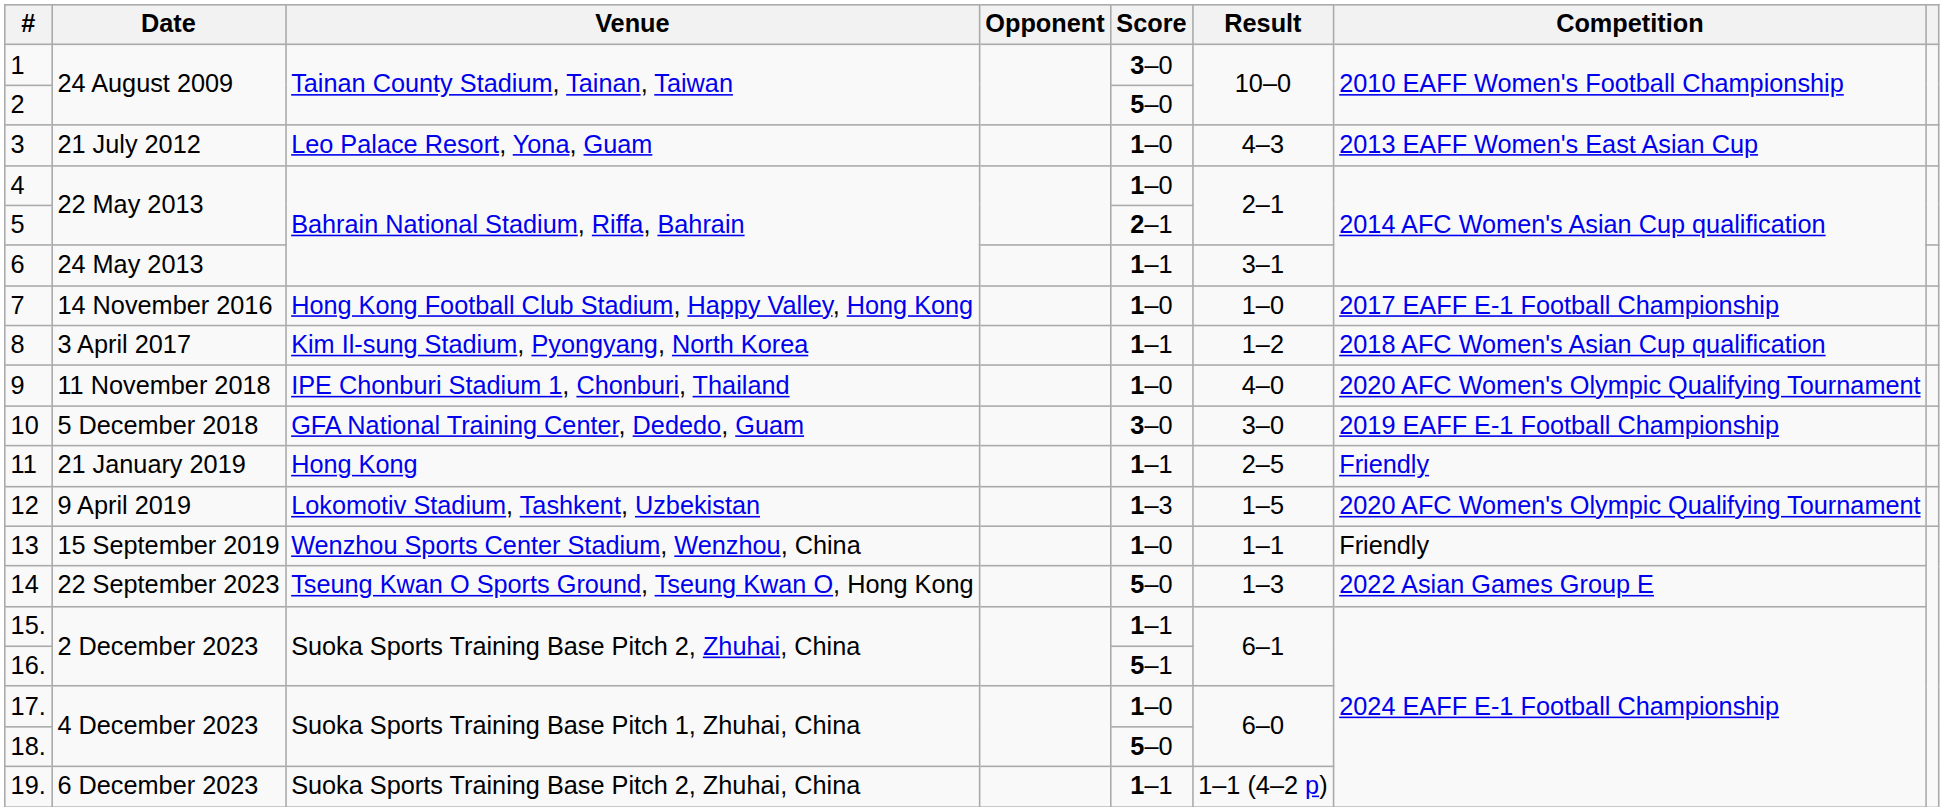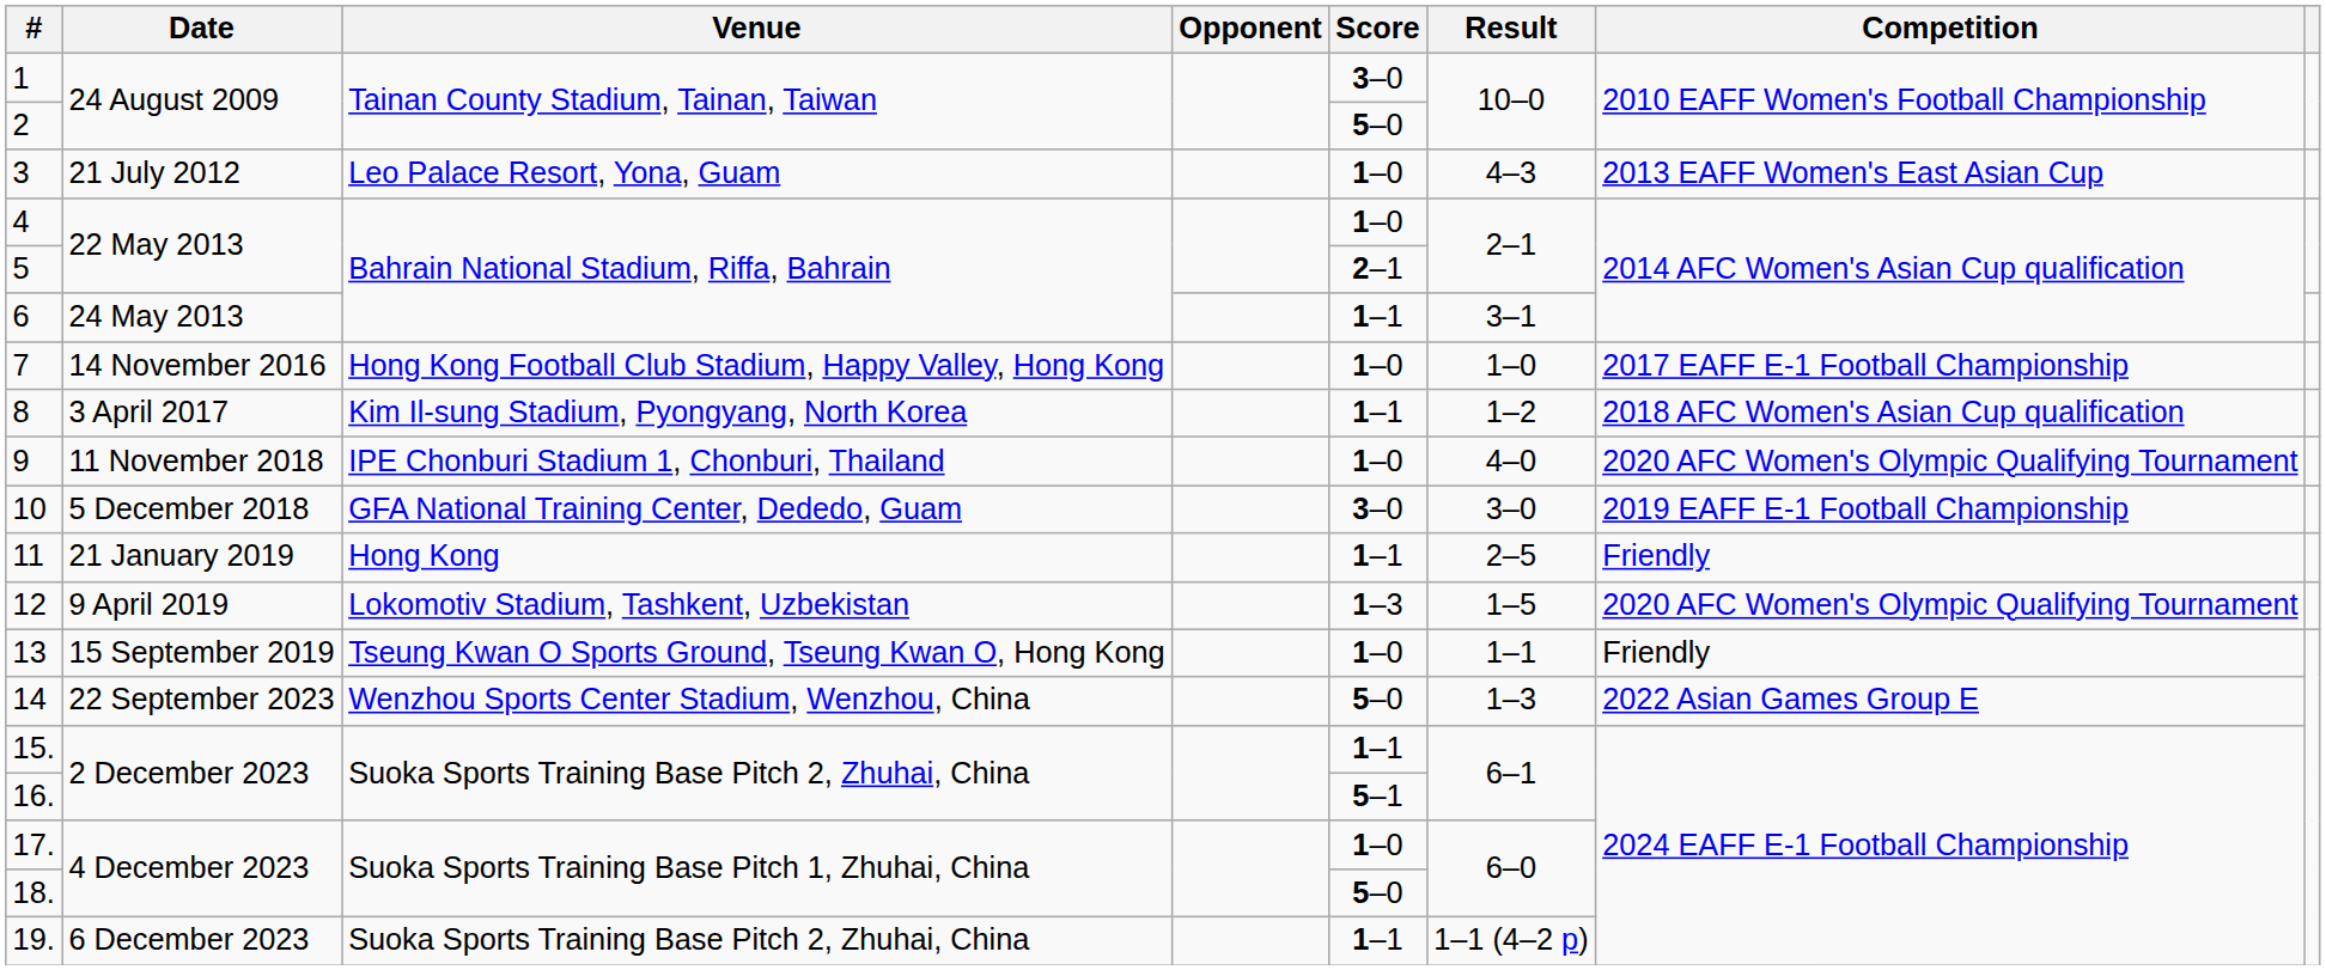 <table class="wikitable plainrowheaders sortable">
 <tr>
 <th>#</th>
 <th>Date</th>
 <th>Venue</th>
 <th>Opponent</th>
 <th>Score</th>
 <th>Result</th>
 <th>Competition</th>
 <th></th>
 </tr>
 <tr>
 <td>1</td>
 <td rowspan=2>24 August 2009</td>
 <td rowspan=2><a href='#'>Tainan County Stadium</a>, <a href='#'>Tainan</a>, <a href='#'>Taiwan</a></td>
 <td rowspan=2></td>
 <td align="center"><strong>3</strong>–0</td>
 <td rowspan=2; align=center>10–0</td>
 <td rowspan=2><a href='#'>2010 EAFF Women's Football Championship</a></td>
 <td rowspan=2></td>
 </tr>
 <tr>
 <td>2</td>
 <td align="center"><strong>5</strong>–0</td>
 </tr>
 <tr>
 <td>3</td>
 <td>21 July 2012</td>
 <td><a href='#'>Leo Palace Resort</a>, <a href='#'>Yona</a>, <a href='#'>Guam</a></td>
 <td></td>
 <td align="center"><strong>1</strong>–0</td>
 <td align="center">4–3</td>
 <td><a href='#'>2013 EAFF Women's East Asian Cup</a></td>
 <td></td>
 </tr>
 <tr>
 <td>4</td>
 <td rowspan=2>22 May 2013</td>
 <td rowspan=3><a href='#'>Bahrain National Stadium</a>, <a href='#'>Riffa</a>, <a href='#'>Bahrain</a></td>
 <td rowspan=2></td>
 <td align="center"><strong>1</strong>–0</td>
 <td rowspan=2; align="center">2–1</td>
 <td rowspan=3><a href='#'>2014 AFC Women's Asian Cup qualification</a></td>
 <td rowspan=2></td>
 </tr>
 <tr>
 <td>5</td>
 <td align="center"><strong>2</strong>–1</td>
 </tr>
 <tr>
 <td>6</td>
 <td>24 May 2013</td>
 <td></td>
 <td align="center"><strong>1</strong>–1</td>
 <td align="center">3–1</td>
 <td></td>
 </tr>
 <tr>
 <td>7</td>
 <td>14 November 2016</td>
 <td><a href='#'>Hong Kong Football Club Stadium</a>, <a href='#'>Happy Valley</a>, <a href='#'>Hong Kong</a></td>
 <td></td>
 <td align="center"><strong>1</strong>–0</td>
 <td align="center">1–0</td>
 <td><a href='#'>2017 EAFF E-1 Football Championship</a></td>
 <td></td>
 </tr>
 <tr>
 <td>8</td>
 <td>3 April 2017</td>
 <td><a href='#'>Kim Il-sung Stadium</a>, <a href='#'>Pyongyang</a>, <a href='#'>North Korea</a></td>
 <td></td>
 <td align="center"><strong>1</strong>–1</td>
 <td align="center">1–2</td>
 <td><a href='#'>2018 AFC Women's Asian Cup qualification</a></td>
 <td></td>
 </tr>
 <tr>
 <td>9</td>
 <td>11 November 2018</td>
 <td><a href='#'>IPE Chonburi Stadium 1</a>, <a href='#'>Chonburi</a>, <a href='#'>Thailand</a></td>
 <td></td>
 <td align="center"><strong>1</strong>–0</td>
 <td align="center">4–0</td>
 <td><a href='#'>2020 AFC Women's Olympic Qualifying Tournament</a></td>
 <td></td>
 </tr>
 <tr>
 <td>10</td>
 <td>5 December 2018</td>
 <td><a href='#'>GFA National Training Center</a>, <a href='#'>Dededo</a>, <a href='#'>Guam</a></td>
 <td></td>
 <td align="center"><strong>3</strong>–0</td>
 <td align="center">3–0</td>
 <td><a href='#'>2019 EAFF E-1 Football Championship</a></td>
 <td></td>
 </tr>
 <tr>
 <td>11</td>
 <td>21 January 2019</td>
 <td><a href='#'>Hong Kong</a></td>
 <td></td>
 <td align=center><strong>1</strong>–1</td>
 <td align=center>2–5</td>
 <td><a href='#'>Friendly</a></td>
 </tr>
 <tr>
 <td>12</td>
 <td>9 April 2019</td>
 <td><a href='#'>Lokomotiv Stadium</a>, <a href='#'>Tashkent</a>, <a href='#'>Uzbekistan</a></td>
 <td></td>
 <td align="center"><strong>1</strong>–3</td>
 <td align="center">1–5</td>
 <td><a href='#'>2020 AFC Women's Olympic Qualifying Tournament</a></td>
 <td></td>
 </tr>
 <tr>
 <td>13</td>
 <td>15 September 2019</td>
-<td><a href='#'>Wenzhou Sports Center Stadium</a>, <a href='#'>Wenzhou</a>, China</td>
+<td><a href='#'>Tseung Kwan O Sports Ground</a>, <a href='#'>Tseung Kwan O</a>, Hong Kong</td>
 <td></td>
 <td align=center><strong>1</strong>–0</td>
 <td align=center>1–1</td>
 <td>Friendly</td>
 </tr>
 <tr>
 <td>14</td>
 <td>22 September 2023</td>
-<td><a href='#'>Tseung Kwan O Sports Ground</a>, <a href='#'>Tseung Kwan O</a>, Hong Kong</td>
+<td><a href='#'>Wenzhou Sports Center Stadium</a>, <a href='#'>Wenzhou</a>, China</td>
 <td></td>
 <td align=center><strong>5</strong>–0</td>
 <td align=center>1–3</td>
 <td><a href='#'>2022 Asian Games Group E</a></td>
 </tr>
 <tr>
 <td>15.</td>
 <td rowspan=2>2 December 2023</td>
 <td rowspan=2>Suoka Sports Training Base Pitch 2, <a href='#'>Zhuhai</a>, China</td>
 <td rowspan=2></td>
 <td align=center><strong>1</strong>–1</td>
 <td rowspan=2 align=center>6–1</td>
 <td rowspan=5><a href='#'>2024 EAFF E-1 Football Championship</a></td>
 </tr>
 <tr>
 <td>16.</td>
 <td align=center><strong>5</strong>–1</td>
 </tr>
 <tr>
 <td>17.</td>
 <td rowspan=2>4 December 2023</td>
 <td rowspan=2>Suoka Sports Training Base Pitch 1, Zhuhai, China</td>
 <td rowspan=2></td>
 <td align=center><strong>1</strong>–0</td>
 <td rowspan=2  align=center>6–0</td>
 </tr>
 <tr>
 <td>18.</td>
 <td align=center><strong>5</strong>–0</td>
 </tr>
 <tr>
 <td>19.</td>
 <td>6 December 2023</td>
 <td>Suoka Sports Training Base Pitch 2, Zhuhai, China</td>
 <td></td>
 <td align=center><strong>1</strong>–1</td>
 <td align=center>1–1 (4–2 <a href='#'>p</a>)</td>
 </tr>
 <tr>
 </tr>
 </table>
